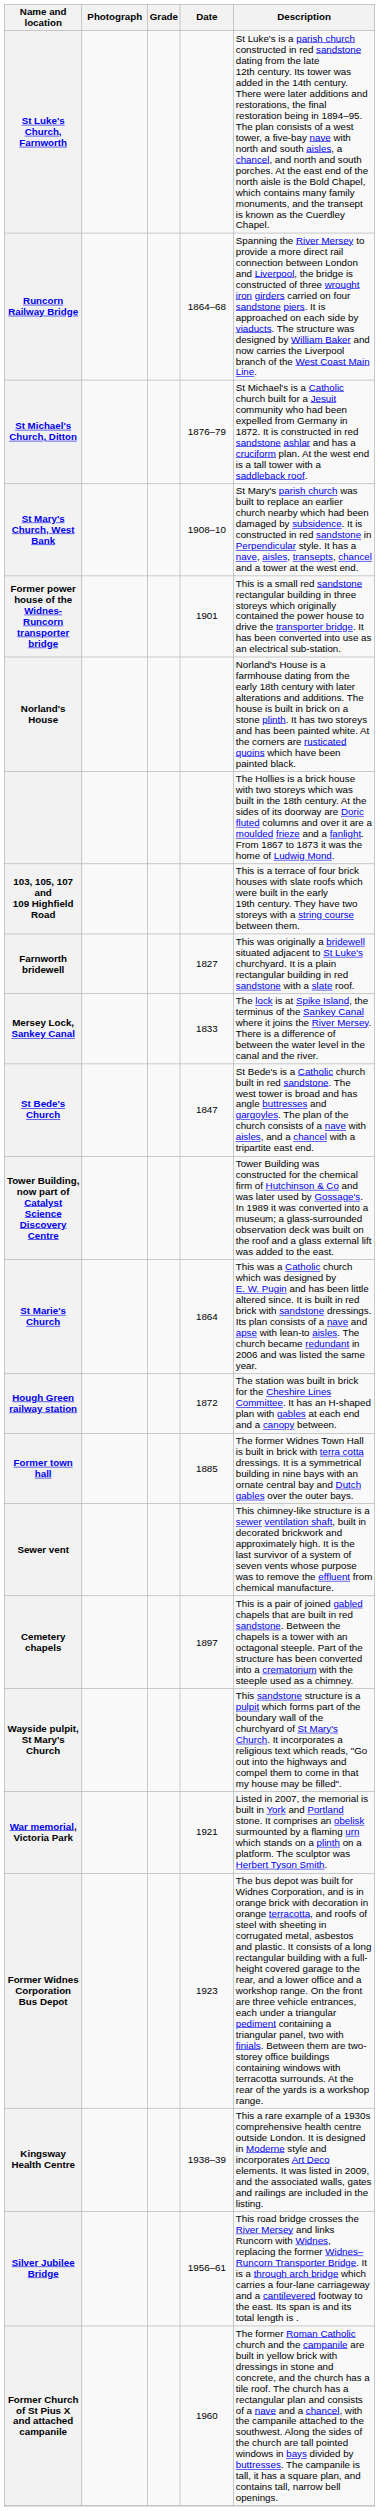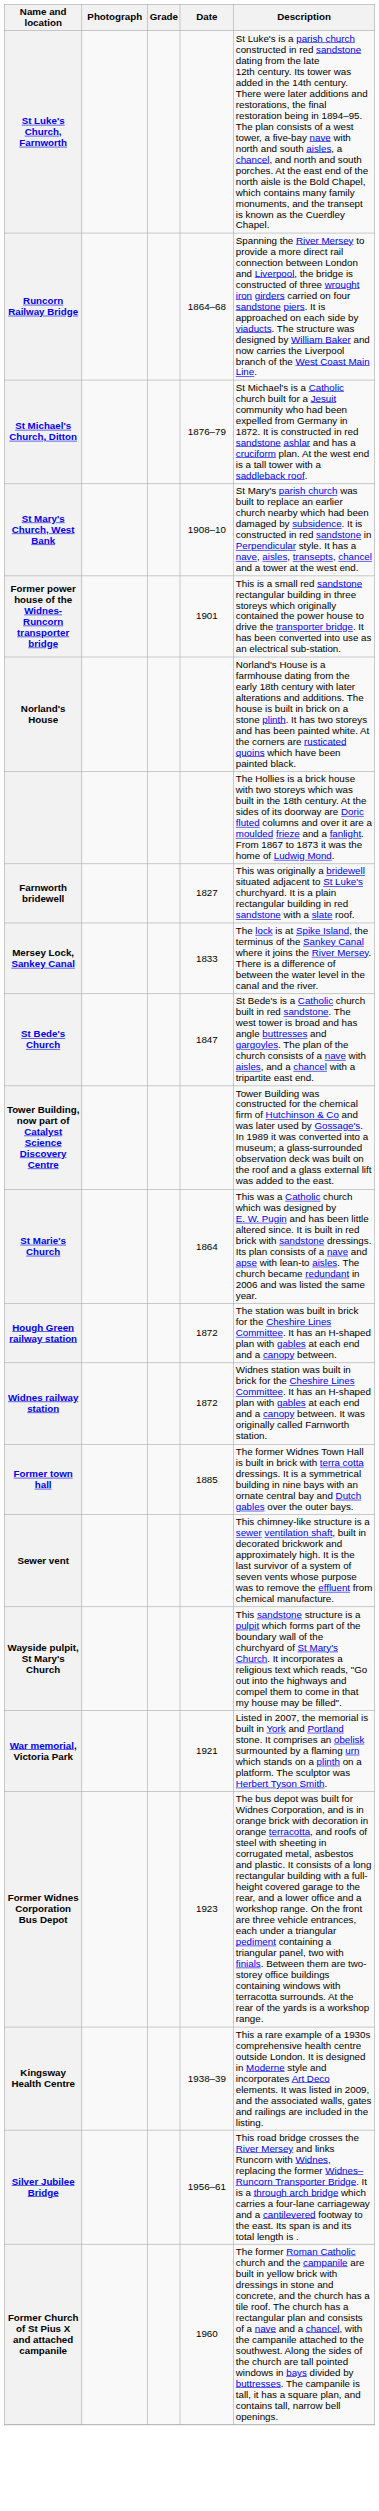 <table class="wikitable sortable plainrowheaders">
 <tr>
 <th scope="col" style="width:120px">Name and location</th>
 <th scope="col" style="width:100px" class="unsortable">Photograph</th>
 <th scope="col" style="width:24px">Grade</th>
 <th scope="col" style="width:80px">Date</th>
 <th scope="col" class="unsortable">Description</th>
 </tr>
 <tr>
 <th scope="row"><a href='#'>St Luke's Church, Farnworth</a><br><small></small></th>
 <td></td>
 <td align="center" ></td>
 <td align="center"></td>
 <td>St Luke's is a <a href='#'>parish church</a> constructed in red <a href='#'>sandstone</a> dating from the late 12th century.  Its tower was added in the 14th century.  There were later additions and restorations, the final restoration being in 1894–95.  The plan consists of a west tower, a five-bay <a href='#'>nave</a> with north and south <a href='#'>aisles</a>, a <a href='#'>chancel</a>, and north and south porches. At the east end of the north aisle is the Bold Chapel, which contains many family monuments, and the transept is known as the Cuerdley Chapel.</td>
 </tr>
 <tr>
 <th scope="row"><a href='#'>Runcorn Railway Bridge</a><br><small></small></th>
 <td></td>
 <td align="center" ></td>
 <td align="center">1864–68</td>
 <td>Spanning the <a href='#'>River Mersey</a> to provide a more direct rail connection between London and <a href='#'>Liverpool</a>, the bridge is constructed of three <a href='#'>wrought iron</a> <a href='#'>girders</a> carried on four <a href='#'>sandstone</a> <a href='#'>piers</a>. It is approached on each side by <a href='#'>viaducts</a>. The structure was designed by <a href='#'>William Baker</a> and now carries the Liverpool branch of the <a href='#'>West Coast Main Line</a>.</td>
 </tr>
 <tr>
 <th scope="row"><a href='#'>St Michael's Church, Ditton</a><br><small></small></th>
 <td></td>
 <td align="center" ></td>
 <td align="center">1876–79</td>
 <td>St Michael's is a <a href='#'>Catholic</a> church built for a <a href='#'>Jesuit</a> community who had been expelled from Germany in 1872.  It is constructed in red <a href='#'>sandstone</a> <a href='#'>ashlar</a> and has a <a href='#'>cruciform</a> plan.  At the west end is a tall tower with a <a href='#'>saddleback roof</a>.</td>
 </tr>
 <tr>
 <th scope="row"><a href='#'>St Mary's Church, West Bank</a><br><small></small></th>
 <td></td>
 <td align="center" ></td>
 <td align="center">1908–10</td>
 <td>St Mary's <a href='#'>parish church</a> was built to replace an earlier church nearby which had been damaged by <a href='#'>subsidence</a>.  It is constructed in red <a href='#'>sandstone</a> in <a href='#'>Perpendicular</a> style.  It has a <a href='#'>nave</a>, <a href='#'>aisles</a>, <a href='#'>transepts</a>, <a href='#'>chancel</a> and a tower at the west end.</td>
 </tr>
 <tr>
 <th scope="row">Former power house of the <a href='#'>Widnes-Runcorn transporter bridge</a><br><small></small></th>
 <td></td>
 <td align="center" ></td>
 <td align="center">1901</td>
 <td>This is a small red <a href='#'>sandstone</a> rectangular building in three storeys which originally contained the power house to drive the <a href='#'>transporter bridge</a>.  It has been converted into use as an electrical sub-station.</td>
 </tr>
 <tr>
 <th scope="row">Norland's House<br><small></small></th>
 <td></td>
 <td align="center" ></td>
 <td align="center"></td>
 <td>Norland's House is a farmhouse dating from the early 18th century with later alterations and additions. The house is built in brick on a stone <a href='#'>plinth</a>.  It has two storeys and has been painted white.  At the corners are <a href='#'>rusticated</a> <a href='#'>quoins</a> which have been painted black.</td>
 </tr>
 <tr>
 <th scope="row"><br><small></small></th>
 <td></td>
 <td align="center" ></td>
 <td align="center"></td>
 <td>The Hollies is a brick house with two storeys which was built in the 18th century.  At the sides of its doorway are <a href='#'>Doric</a> <a href='#'>fluted</a> columns and over it are a <a href='#'>moulded</a> <a href='#'>frieze</a> and a <a href='#'>fanlight</a>.  From 1867 to 1873 it was the home of <a href='#'>Ludwig Mond</a>.</td>
 </tr>
 <tr>
-<th scope="row">103, 105, 107 and 109 Highfield Road<br><small></small></th>
-<td></td>
-<td align="center" ></td>
-<td align="center"></td>
-<td>This is a terrace of four brick houses with slate roofs which were built in the early 19th century.  They have two storeys with a <a href='#'>string course</a> between them.</td>
-</tr>
-<tr>
 <th scope="row">Farnworth bridewell<br><small></small></th>
 <td></td>
 <td align="center" ></td>
 <td align="center">1827</td>
 <td>This was originally a <a href='#'>bridewell</a> situated adjacent to <a href='#'>St Luke's</a> churchyard.  It is a plain rectangular building in red <a href='#'>sandstone</a> with a <a href='#'>slate</a> roof.</td>
 </tr>
 <tr>
 <th scope="row">Mersey Lock, <a href='#'>Sankey Canal</a><br><small></small></th>
 <td></td>
 <td align="center" ></td>
 <td align="center">1833</td>
 <td>The <a href='#'>lock</a> is at <a href='#'>Spike Island</a>, the terminus of the <a href='#'>Sankey Canal</a> where it joins the <a href='#'>River Mersey</a>. There is a difference of  between the water level in the canal and the river.</td>
 </tr>
 <tr>
 <th scope="row"><a href='#'>St Bede's Church</a><br><small></small></th>
 <td></td>
 <td align="center" ></td>
 <td align="center">1847</td>
 <td>St Bede's is a <a href='#'>Catholic</a> church built in red <a href='#'>sandstone</a>. The west tower is broad and has angle <a href='#'>buttresses</a> and <a href='#'>gargoyles</a>.  The plan of the church consists of a <a href='#'>nave</a> with <a href='#'>aisles</a>, and a <a href='#'>chancel</a> with a tripartite east end.</td>
 </tr>
 <tr>
 <th scope="row">Tower Building, now part of <a href='#'>Catalyst Science Discovery Centre</a><br><small></small></th>
 <td></td>
 <td align="center" ></td>
 <td align="center"></td>
 <td>Tower Building was constructed for the chemical firm of <a href='#'>Hutchinson & Co</a> and was later used by <a href='#'>Gossage's</a>. In 1989 it was converted into a museum; a glass-surrounded observation deck was built on the roof and a glass external lift was added to the east.</td>
 </tr>
 <tr>
 <th scope="row"><a href='#'>St Marie's Church</a><br><small></small></th>
 <td></td>
 <td align="center" ></td>
 <td align="center">1864</td>
 <td>This was a <a href='#'>Catholic</a> church which was designed by <a href='#'>E. W. Pugin</a> and has been little altered since. It is built in red brick with <a href='#'>sandstone</a> dressings.  Its plan consists of a <a href='#'>nave</a> and <a href='#'>apse</a> with lean-to <a href='#'>aisles</a>. The church became <a href='#'>redundant</a> in 2006 and was listed the same year.</td>
 </tr>
 <tr>
 <th scope="row"><a href='#'>Hough Green railway station</a><br><small></small></th>
 <td></td>
 <td align="center" ></td>
 <td align="center">1872</td>
 <td>The station was built in brick for the <a href='#'>Cheshire Lines Committee</a>.  It has an H-shaped plan with <a href='#'>gables</a> at each end and a <a href='#'>canopy</a> between.</td>
 </tr>
 <tr>
+<th scope="row"><a href='#'>Widnes railway station</a><br><small></small></th>
+<td></td>
+<td align="center" ></td>
+<td align="center">1872</td>
+<td>Widnes station was built in brick for the <a href='#'>Cheshire Lines Committee</a>.  It has an H-shaped plan with <a href='#'>gables</a> at each end and a <a href='#'>canopy</a> between.  It was originally called Farnworth station.</td>
+</tr>
+<tr>
 <th scope="row"><a href='#'>Former town hall</a><br><small></small></th>
 <td></td>
 <td align="center" ></td>
 <td align="center">1885</td>
 <td>The former Widnes Town Hall is built in brick with <a href='#'>terra cotta</a> dressings.  It is a symmetrical building in nine bays with an ornate central bay and <a href='#'>Dutch gables</a> over the outer bays.</td>
 </tr>
 <tr>
 <th scope="row">Sewer vent<br><small></small></th>
 <td></td>
 <td align="center" ></td>
 <td align="center"></td>
 <td>This chimney-like structure is a <a href='#'>sewer</a> <a href='#'>ventilation shaft</a>, built in decorated brickwork and approximately  high.  It is the last survivor of a system of seven vents whose purpose was to remove the <a href='#'>effluent</a> from chemical manufacture.</td>
-</tr>
-<tr>
-<th scope="row">Cemetery chapels<br><small></small></th>
-<td></td>
-<td align="center" ></td>
-<td align="center">1897</td>
-<td>This is a pair of joined <a href='#'>gabled</a> chapels that are built in red <a href='#'>sandstone</a>.  Between the chapels is a tower with an octagonal steeple.  Part of the structure has been converted into a <a href='#'>crematorium</a> with the steeple used as a chimney.</td>
 </tr>
 <tr>
 <th scope="row">Wayside pulpit, St Mary's Church<br><small></small></th>
 <td></td>
 <td align="center" ></td>
 <td align="center"></td>
 <td>This <a href='#'>sandstone</a> structure is a <a href='#'>pulpit</a> which forms part of the boundary wall of the churchyard of <a href='#'>St Mary's Church</a>.  It incorporates a religious text which reads, "Go out into the highways and compel them to come in that my house may be filled".</td>
 </tr>
 <tr>
 <th scope="row"><a href='#'>War memorial</a>,<br>Victoria Park<br><small></small></th>
 <td></td>
 <td align="center" ></td>
 <td align="center">1921</td>
 <td>Listed in 2007, the memorial is built in <a href='#'>York</a> and <a href='#'>Portland</a> stone.  It comprises an <a href='#'>obelisk</a> surmounted by a flaming <a href='#'>urn</a> which stands on a <a href='#'>plinth</a> on a platform.  The sculptor was <a href='#'>Herbert Tyson Smith</a>.</td>
 </tr>
 <tr>
 <th scope="row">Former Widnes Corporation Bus Depot<br><small></small></th>
 <td></td>
 <td align="center" ></td>
 <td align="center">1923</td>
 <td>The bus depot was built for Widnes Corporation, and is in orange brick with decoration in orange <a href='#'>terracotta</a>, and roofs of steel with sheeting in corrugated metal, asbestos and plastic.  It consists of a long rectangular building with a full-height covered garage to the rear, and a lower office and a workshop range.  On the front are three vehicle entrances, each under a triangular <a href='#'>pediment</a> containing a triangular panel, two with <a href='#'>finials</a>.  Between them are two-storey office buildings containing windows with terracotta surrounds.  At the rear of the yards is a workshop range.</td>
 </tr>
 <tr>
 <th scope="row">Kingsway Health Centre<br><small></small></th>
 <td></td>
 <td align="center" ></td>
 <td align="center">1938–39</td>
 <td>This a rare example of a 1930s comprehensive health centre outside London.  It is designed in <a href='#'>Moderne</a> style and incorporates <a href='#'>Art Deco</a> elements.  It was listed in 2009, and the associated walls, gates and railings are included in the listing.</td>
 </tr>
 <tr>
 <th scope="row"><a href='#'>Silver Jubilee Bridge</a><br><small></small></th>
 <td></td>
 <td align="center" ></td>
 <td align="center">1956–61</td>
 <td>This road bridge crosses the <a href='#'>River Mersey</a> and links Runcorn with <a href='#'>Widnes</a>, replacing the former <a href='#'>Widnes–Runcorn Transporter Bridge</a>.  It is a <a href='#'>through arch bridge</a> which carries a four-lane carriageway and a <a href='#'>cantilevered</a> footway to the east.  Its span is  and its total length is .</td>
 </tr>
 <tr>
 <th scope="row">Former Church of St Pius X and attached campanile<br><small></small></th>
 <td></td>
 <td align="center" ></td>
 <td align="center">1960</td>
 <td>The former <a href='#'>Roman Catholic</a> church and the <a href='#'>campanile</a> are built in yellow brick with dressings in stone and concrete, and the church has a tile roof.  The church has a rectangular plan and consists of a <a href='#'>nave</a> and a <a href='#'>chancel</a>, with the campanile attached to the southwest.  Along the sides of the church are tall pointed windows in <a href='#'>bays</a> divided by <a href='#'>buttresses</a>.  The campanile is  tall, it has a square plan, and contains tall, narrow bell openings.</td>
 </tr>
 <tr>
 </tr>
 </table>
